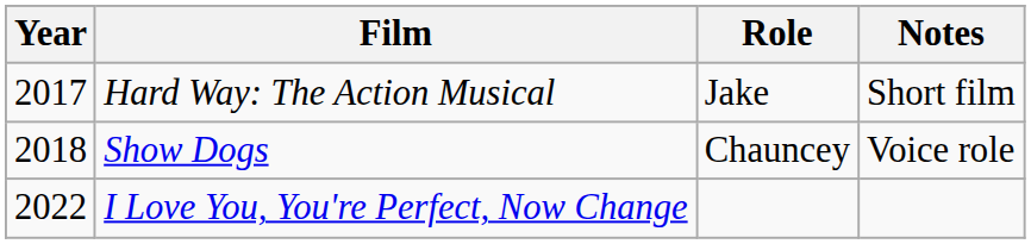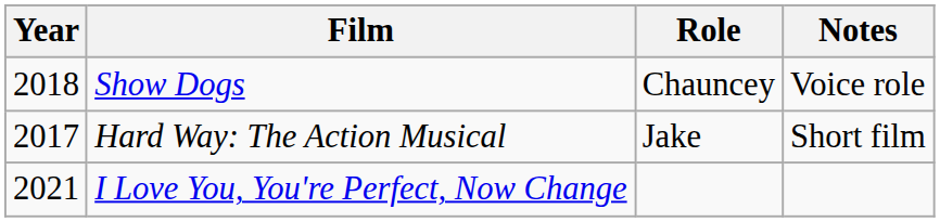 <table class="wikitable sortable">
 <tr>
 <th>Year</th>
 <th>Film</th>
 <th>Role</th>
 <th>Notes</th>
 </tr>
 <tr>
+<td>2018</td>
+<td><em><a href='#'>Show Dogs</a></em></td>
+<td>Chauncey</td>
+<td>Voice role</td>
+</tr>
+<tr>
 <td>2017</td>
 <td><em>Hard Way: The Action Musical</em></td>
 <td>Jake</td>
 <td>Short film</td>
 </tr>
 <tr>
-<td>2018</td>
-<td><em><a href='#'>Show Dogs</a></em></td>
-<td>Chauncey</td>
-<td>Voice role</td>
-</tr>
-<tr>
-<td>2022</td>
+<td>2021</td>
 <td><em><a href='#'>I Love You, You're Perfect, Now Change</a></em></td>
 <td></td>
 <td></td>
 </tr>
 </table>
